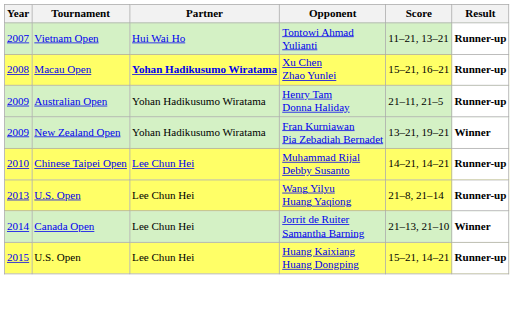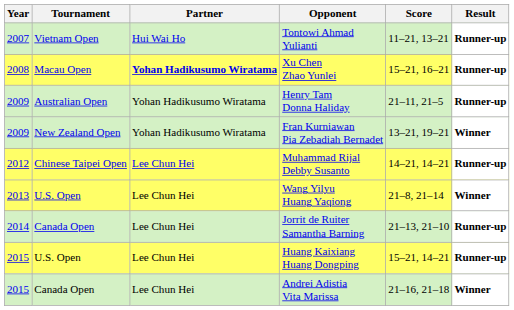 <table class="sortable wikitable" style="font-size: 90%;">
 <tr>
 <th>Year</th>
 <th>Tournament</th>
 <th>Partner</th>
 <th>Opponent</th>
 <th>Score</th>
 <th>Result</th>
 </tr>
 <tr style="background:#D4F1C5">
 <td align="center"><a href='#'>2007</a></td>
 <td align="left"><a href='#'>Vietnam Open</a></td>
 <td align="left"> <a href='#'>Hui Wai Ho</a></td>
 <td align="left"> <a href='#'>Tontowi Ahmad</a> <br>  <a href='#'>Yulianti</a></td>
 <td align="left">11–21, 13–21</td>
 <td style="text-align:left; background:white"> <strong>Runner-up</strong></td>
 </tr>
 <tr style="background:#FFFF67">
 <td align="center"><a href='#'>2008</a></td>
 <td align="left"><a href='#'>Macau Open</a></td>
 <td align="left"><strong> <a href='#'>Yohan Hadikusumo Wiratama</a></strong></td>
 <td align="left"> <a href='#'>Xu Chen</a> <br>  <a href='#'>Zhao Yunlei</a></td>
 <td align="left">15–21, 16–21</td>
 <td style="text-align:left; background:white"> <strong>Runner-up</strong></td>
 </tr>
 <tr style="background:#D4F1C5">
 <td align="center"><a href='#'>2009</a></td>
 <td align="left"><a href='#'>Australian Open</a></td>
 <td align="left"> Yohan Hadikusumo Wiratama</td>
 <td align="left"> <a href='#'>Henry Tam</a> <br>  <a href='#'>Donna Haliday</a></td>
 <td align="left">21–11, 21–5</td>
 <td style="text-align:left; background:white"> <strong>Runner-up</strong></td>
 </tr>
 <tr style="background:#D4F1C5">
 <td align="center"><a href='#'>2009</a></td>
 <td align="left"><a href='#'>New Zealand Open</a></td>
 <td align="left"> Yohan Hadikusumo Wiratama</td>
 <td align="left"> <a href='#'>Fran Kurniawan</a> <br>  <a href='#'>Pia Zebadiah Bernadet</a></td>
 <td align="left">13–21, 19–21</td>
 <td style="text-align:left; background:white"> <strong>Winner</strong></td>
 </tr>
 <tr style="background:#FFFF67">
-<td align="center"><a href='#'>2010</a></td>
+<td align="center"><a href='#'>2012</a></td>
 <td align="left"><a href='#'>Chinese Taipei Open</a></td>
 <td align="left"> <a href='#'>Lee Chun Hei</a></td>
 <td align="left"> <a href='#'>Muhammad Rijal</a> <br>  <a href='#'>Debby Susanto</a></td>
 <td align="left">14–21, 14–21</td>
 <td style="text-align:left; background:white"> <strong>Runner-up</strong></td>
 </tr>
 <tr style="background:#FFFF67">
 <td align="center"><a href='#'>2013</a></td>
 <td align="left"><a href='#'>U.S. Open</a></td>
 <td align="left"> Lee Chun Hei</td>
 <td align="left"> <a href='#'>Wang Yilyu</a> <br>  <a href='#'>Huang Yaqiong</a></td>
 <td align="left">21–8, 21–14</td>
-<td style="text-align:left; background:white"> <strong>Runner-up</strong></td>
+<td style="text-align:left; background:white"> <strong>Winner</strong></td>
 </tr>
 <tr style="background:#D4F1C5">
 <td align="center"><a href='#'>2014</a></td>
 <td align="left"><a href='#'>Canada Open</a></td>
 <td align="left"> Lee Chun Hei</td>
 <td align="left"> <a href='#'>Jorrit de Ruiter</a> <br>  <a href='#'>Samantha Barning</a></td>
 <td align="left">21–13, 21–10</td>
-<td style="text-align:left; background:white"> <strong>Winner</strong></td>
+<td style="text-align:left; background:white"> <strong>Runner-up</strong></td>
 </tr>
 <tr style="background:#FFFF67">
 <td align="center"><a href='#'>2015</a></td>
 <td align="left">U.S. Open</td>
 <td align="left"> Lee Chun Hei</td>
 <td align="left"> <a href='#'>Huang Kaixiang</a> <br>  <a href='#'>Huang Dongping</a></td>
 <td align="left">15–21, 14–21</td>
 <td style="text-align:left; background:white"> <strong>Runner-up</strong></td>
 </tr>
+<tr style="background:#D4F1C5">
+<td align="center"><a href='#'>2015</a></td>
+<td align="left">Canada Open</td>
+<td align="left"> Lee Chun Hei</td>
+<td align="left"> <a href='#'>Andrei Adistia</a> <br>  <a href='#'>Vita Marissa</a></td>
+<td align="left">21–16, 21–18</td>
+<td style="text-align:left; background:white"> <strong>Winner</strong></td>
+</tr>
 </table>
